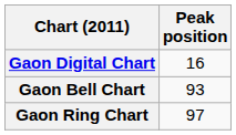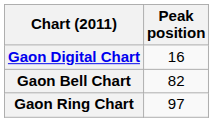 <table class="wikitable plainrowheaders sortable" style="text-align:center;" border="1">
 <tr>
 <th scope="col">Chart (2011)</th>
 <th scope="col">Peak<br>position</th>
 </tr>
 <tr>
 <th scope="row"><a href='#'>Gaon Digital Chart</a></th>
 <td>16</td>
 </tr>
 <tr>
 <th scope="row">Gaon Bell Chart</th>
-<td>93</td>
+<td>82</td>
 </tr>
 <tr>
 <th scope="row">Gaon Ring Chart</th>
 <td>97</td>
 </tr>
 </table>
